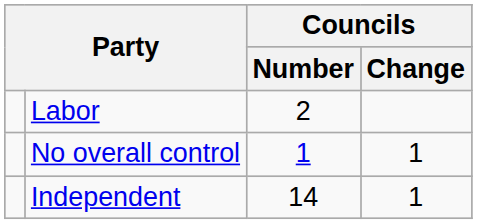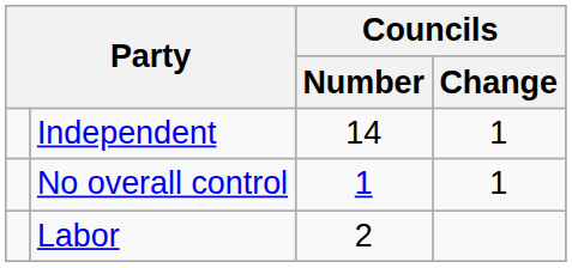 <table id="tblbyparty" class="wikitable" style="text-align:right; font-size:100%;">
 <tr>
 <th colspan="2" rowspan="2">Party</th>
 <th colspan="2">Councils</th>
 </tr>
 <tr>
 <th scope="col">Number</th>
 <th scope="col">Change</th>
 </tr>
 <tr>
 <td> </td>
-<td style="text-align:left;"><a href='#'>Labor</a></td>
-<td style="text-align:center;">2</td>
-<td style="text-align:center;"></td>
+<td style="text-align:left;"><a href='#'>Independent</a></td>
+<td style="text-align:center;">14</td>
+<td style="text-align:center;"> 1</td>
 </tr>
 <tr>
 <td> </td>
 <td style="text-align:left;"><a href='#'>No overall control</a></td>
 <td style="text-align:center;"><a href='#'>1</a></td>
 <td style="text-align:center;"> 1</td>
 </tr>
 <tr>
 <td> </td>
-<td style="text-align:left;"><a href='#'>Independent</a></td>
-<td style="text-align:center;">14</td>
-<td style="text-align:center;"> 1</td>
+<td style="text-align:left;"><a href='#'>Labor</a></td>
+<td style="text-align:center;">2</td>
+<td style="text-align:center;"></td>
 </tr>
 </table>
